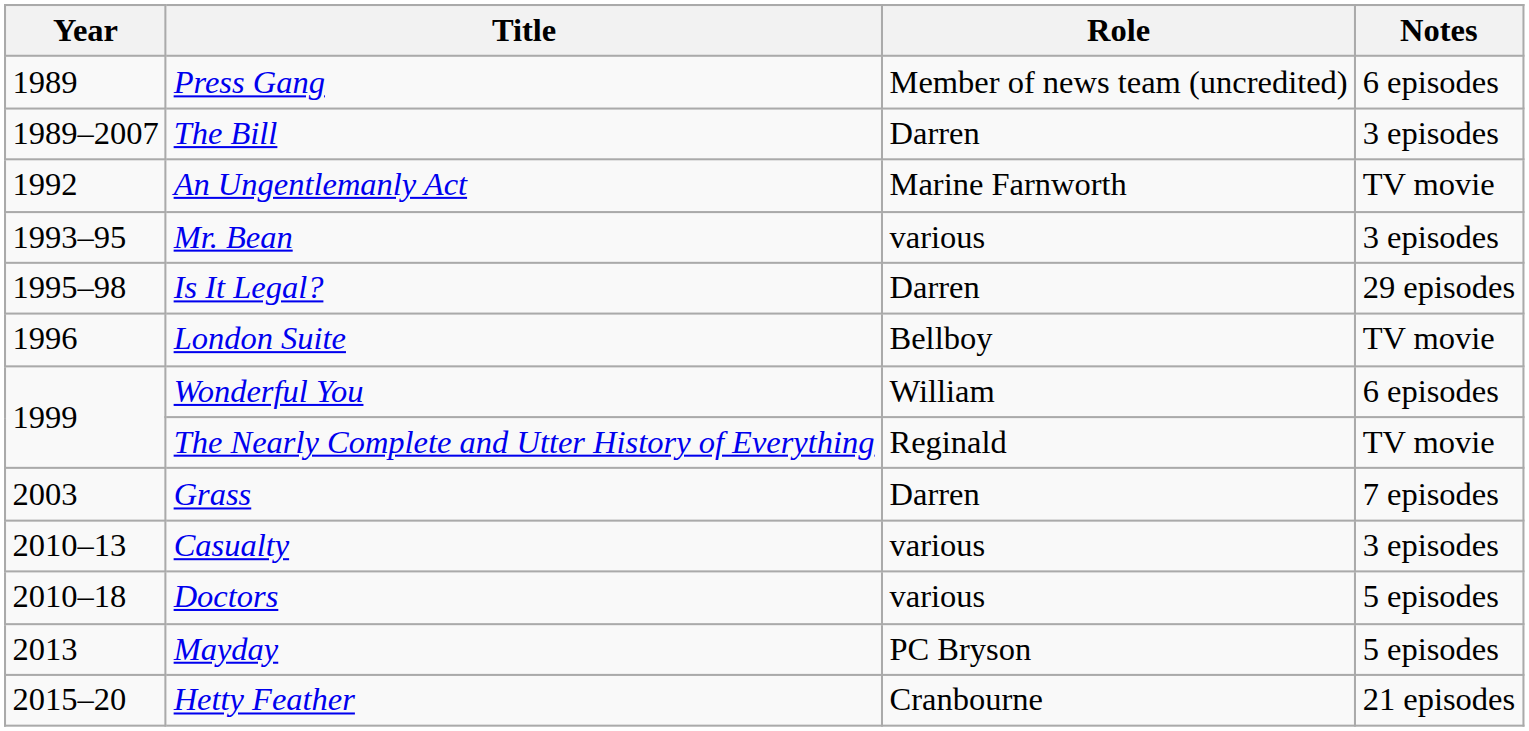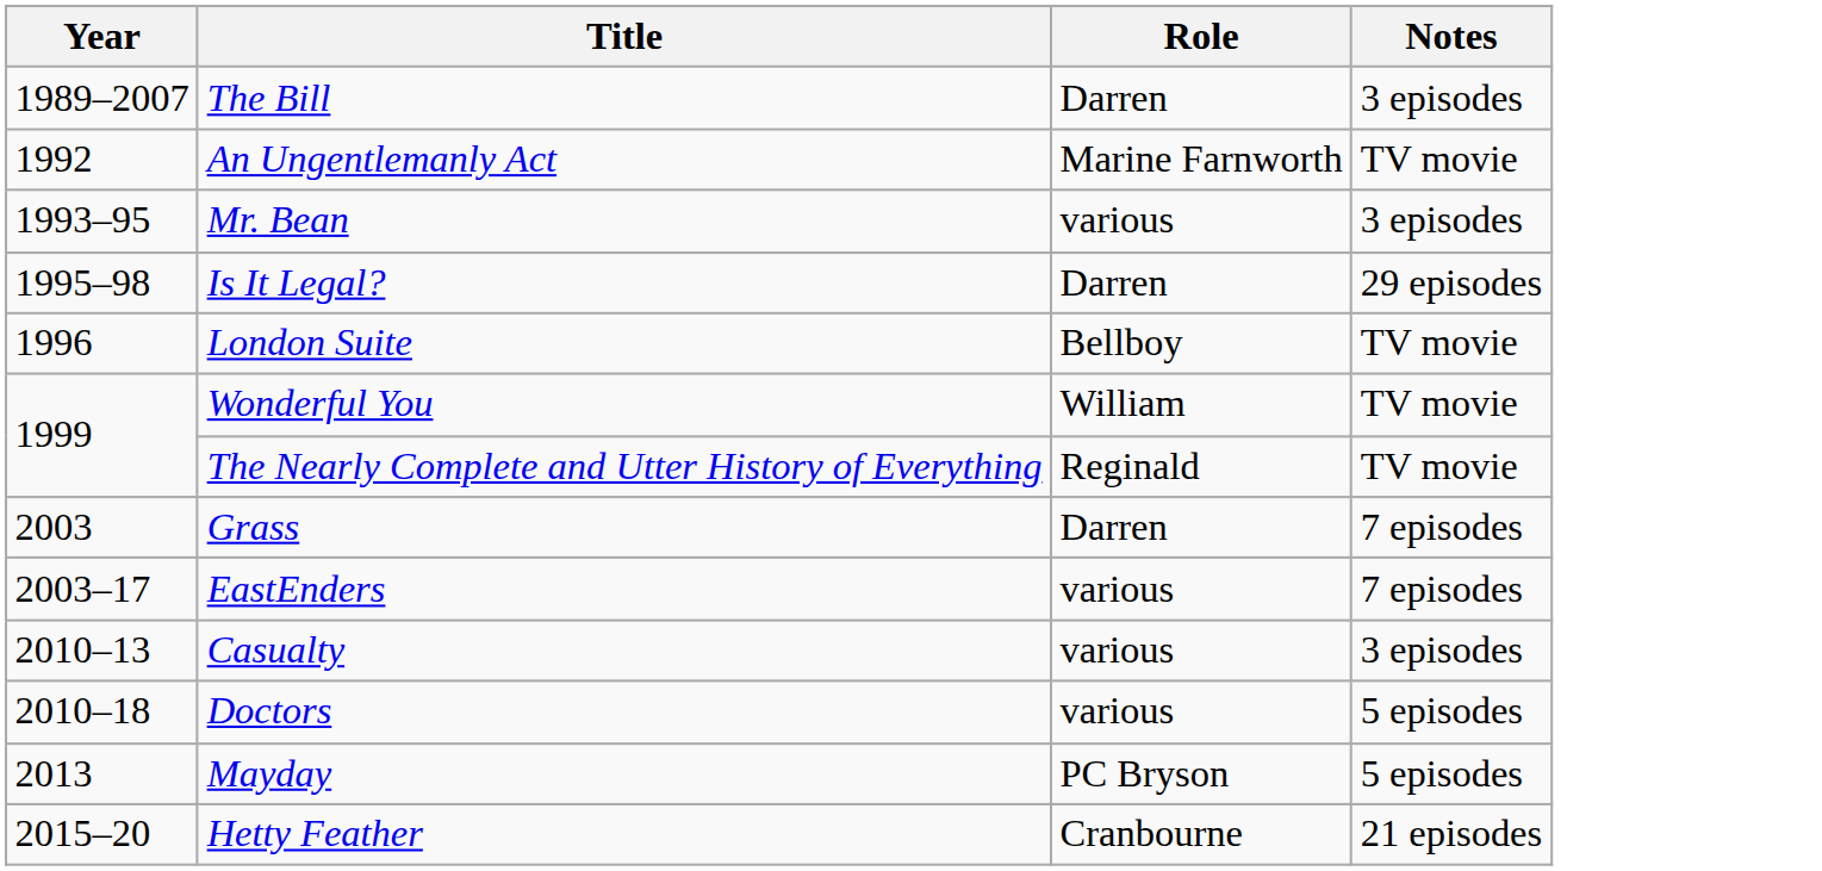 <table class="wikitable sortable">
 <tr>
 <th>Year</th>
 <th>Title</th>
 <th>Role</th>
 <th class="unsortable">Notes</th>
-</tr>
-<tr>
-<td>1989</td>
-<td><em><a href='#'>Press Gang</a></em></td>
-<td>Member of news team (uncredited)</td>
-<td>6 episodes</td>
 </tr>
 <tr>
 <td>1989–2007</td>
 <td><em><a href='#'>The Bill</a></em></td>
 <td>Darren</td>
 <td>3 episodes</td>
 </tr>
 <tr>
 <td>1992</td>
 <td><em><a href='#'>An Ungentlemanly Act</a></em></td>
 <td>Marine Farnworth</td>
 <td>TV movie</td>
 </tr>
 <tr>
 <td>1993–95</td>
 <td><em><a href='#'>Mr. Bean</a></em></td>
 <td>various</td>
 <td>3 episodes</td>
 </tr>
 <tr>
 <td>1995–98</td>
 <td><em><a href='#'>Is It Legal?</a></em></td>
 <td>Darren</td>
 <td>29 episodes</td>
 </tr>
 <tr>
 <td>1996</td>
 <td><em><a href='#'>London Suite</a></em></td>
 <td>Bellboy</td>
 <td>TV movie</td>
 </tr>
 <tr>
 <td rowspan=2>1999</td>
 <td><em><a href='#'>Wonderful You</a></em></td>
 <td>William</td>
-<td>6 episodes</td>
+<td>TV movie</td>
 </tr>
 <tr>
 <td><em><a href='#'>The Nearly Complete and Utter History of Everything</a></em></td>
 <td>Reginald</td>
 <td>TV movie</td>
 </tr>
 <tr>
 <td>2003</td>
 <td><em><a href='#'>Grass</a></em></td>
 <td>Darren</td>
+<td>7 episodes</td>
+</tr>
+<tr>
+<td>2003–17</td>
+<td><em><a href='#'>EastEnders</a></em></td>
+<td>various</td>
 <td>7 episodes</td>
 </tr>
 <tr>
 <td>2010–13</td>
 <td><em><a href='#'>Casualty</a></em></td>
 <td>various</td>
 <td>3 episodes</td>
 </tr>
 <tr>
 <td>2010–18</td>
 <td><em><a href='#'>Doctors</a></em></td>
 <td>various</td>
 <td>5 episodes</td>
 </tr>
 <tr>
 <td>2013</td>
 <td><em><a href='#'>Mayday</a></em></td>
 <td>PC Bryson</td>
 <td>5 episodes</td>
 </tr>
 <tr>
 <td>2015–20</td>
 <td><em><a href='#'>Hetty Feather</a></em></td>
 <td>Cranbourne</td>
 <td>21 episodes</td>
 </tr>
 </table>
